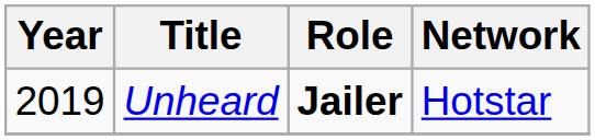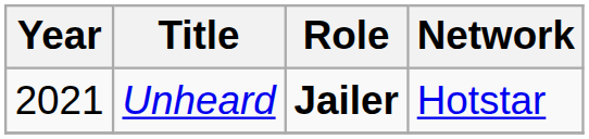 <table class="wikitable sortable">
 <tr>
 <th>Year</th>
 <th>Title</th>
 <th>Role</th>
 <th>Network</th>
 </tr>
 <tr>
-<td>2019</td>
+<td>2021</td>
 <td><em><a href='#'>Unheard</a></em></td>
 <td><strong>Jailer</strong></td>
 <td><a href='#'>Hotstar</a></td>
 </tr>
 <tr>
 </tr>
 </table>
